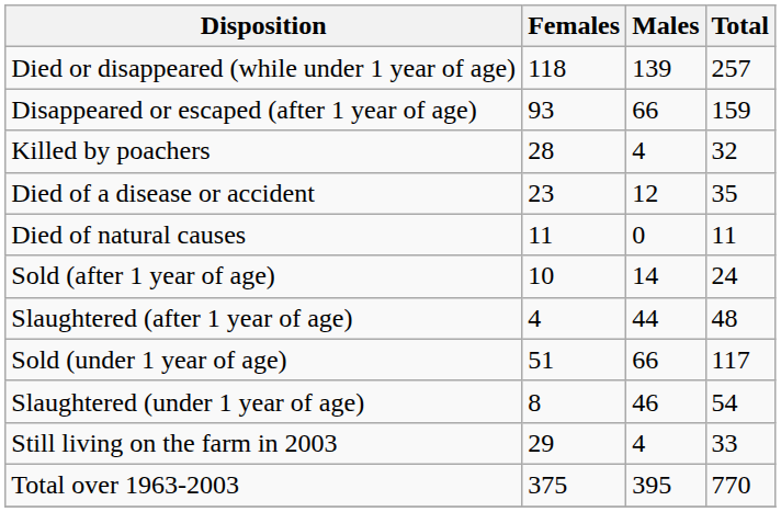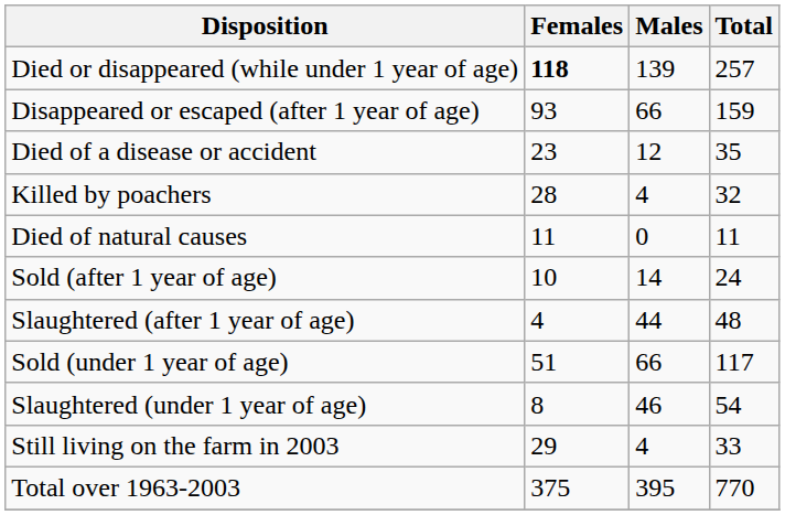 <table class="wikitable">
 <tr>
 <th>Disposition</th>
 <th>Females</th>
 <th>Males</th>
 <th>Total</th>
 </tr>
 <tr>
 <td>Died or disappeared (while under 1 year of age)</td>
-<td>118</td>
+<td><strong>118</strong></td>
 <td>139</td>
 <td>257</td>
 </tr>
 <tr ->
 <td>Disappeared or escaped (after 1 year of age)</td>
 <td>93</td>
 <td>66</td>
 <td>159</td>
 </tr>
 <tr ->
+<td>Died of a disease or accident</td>
+<td>23</td>
+<td>12</td>
+<td>35</td>
+</tr>
+<tr ->
 <td>Killed by poachers</td>
 <td>28</td>
 <td>4</td>
 <td>32</td>
-</tr>
-<tr ->
-<td>Died of a disease or accident</td>
-<td>23</td>
-<td>12</td>
-<td>35</td>
 </tr>
 <tr ->
 <td>Died of natural causes</td>
 <td>11</td>
 <td>0</td>
 <td>11</td>
 </tr>
 <tr ->
 <td>Sold (after 1 year of age)</td>
 <td>10</td>
 <td>14</td>
 <td>24</td>
 </tr>
 <tr ->
 <td>Slaughtered (after 1 year of age)</td>
 <td>4</td>
 <td>44</td>
 <td>48</td>
 </tr>
 <tr ->
 <td>Sold (under 1 year of age)</td>
 <td>51</td>
 <td>66</td>
 <td>117</td>
 </tr>
 <tr ->
 <td>Slaughtered (under 1 year of age)</td>
 <td>8</td>
 <td>46</td>
 <td>54</td>
 </tr>
 <tr ->
 <td>Still living on the farm in 2003</td>
 <td>29</td>
 <td>4</td>
 <td>33</td>
 </tr>
 <tr ->
 <td>Total over 1963-2003</td>
 <td>375</td>
 <td>395</td>
 <td>770</td>
 </tr>
 <tr ->
 </tr>
 </table>
